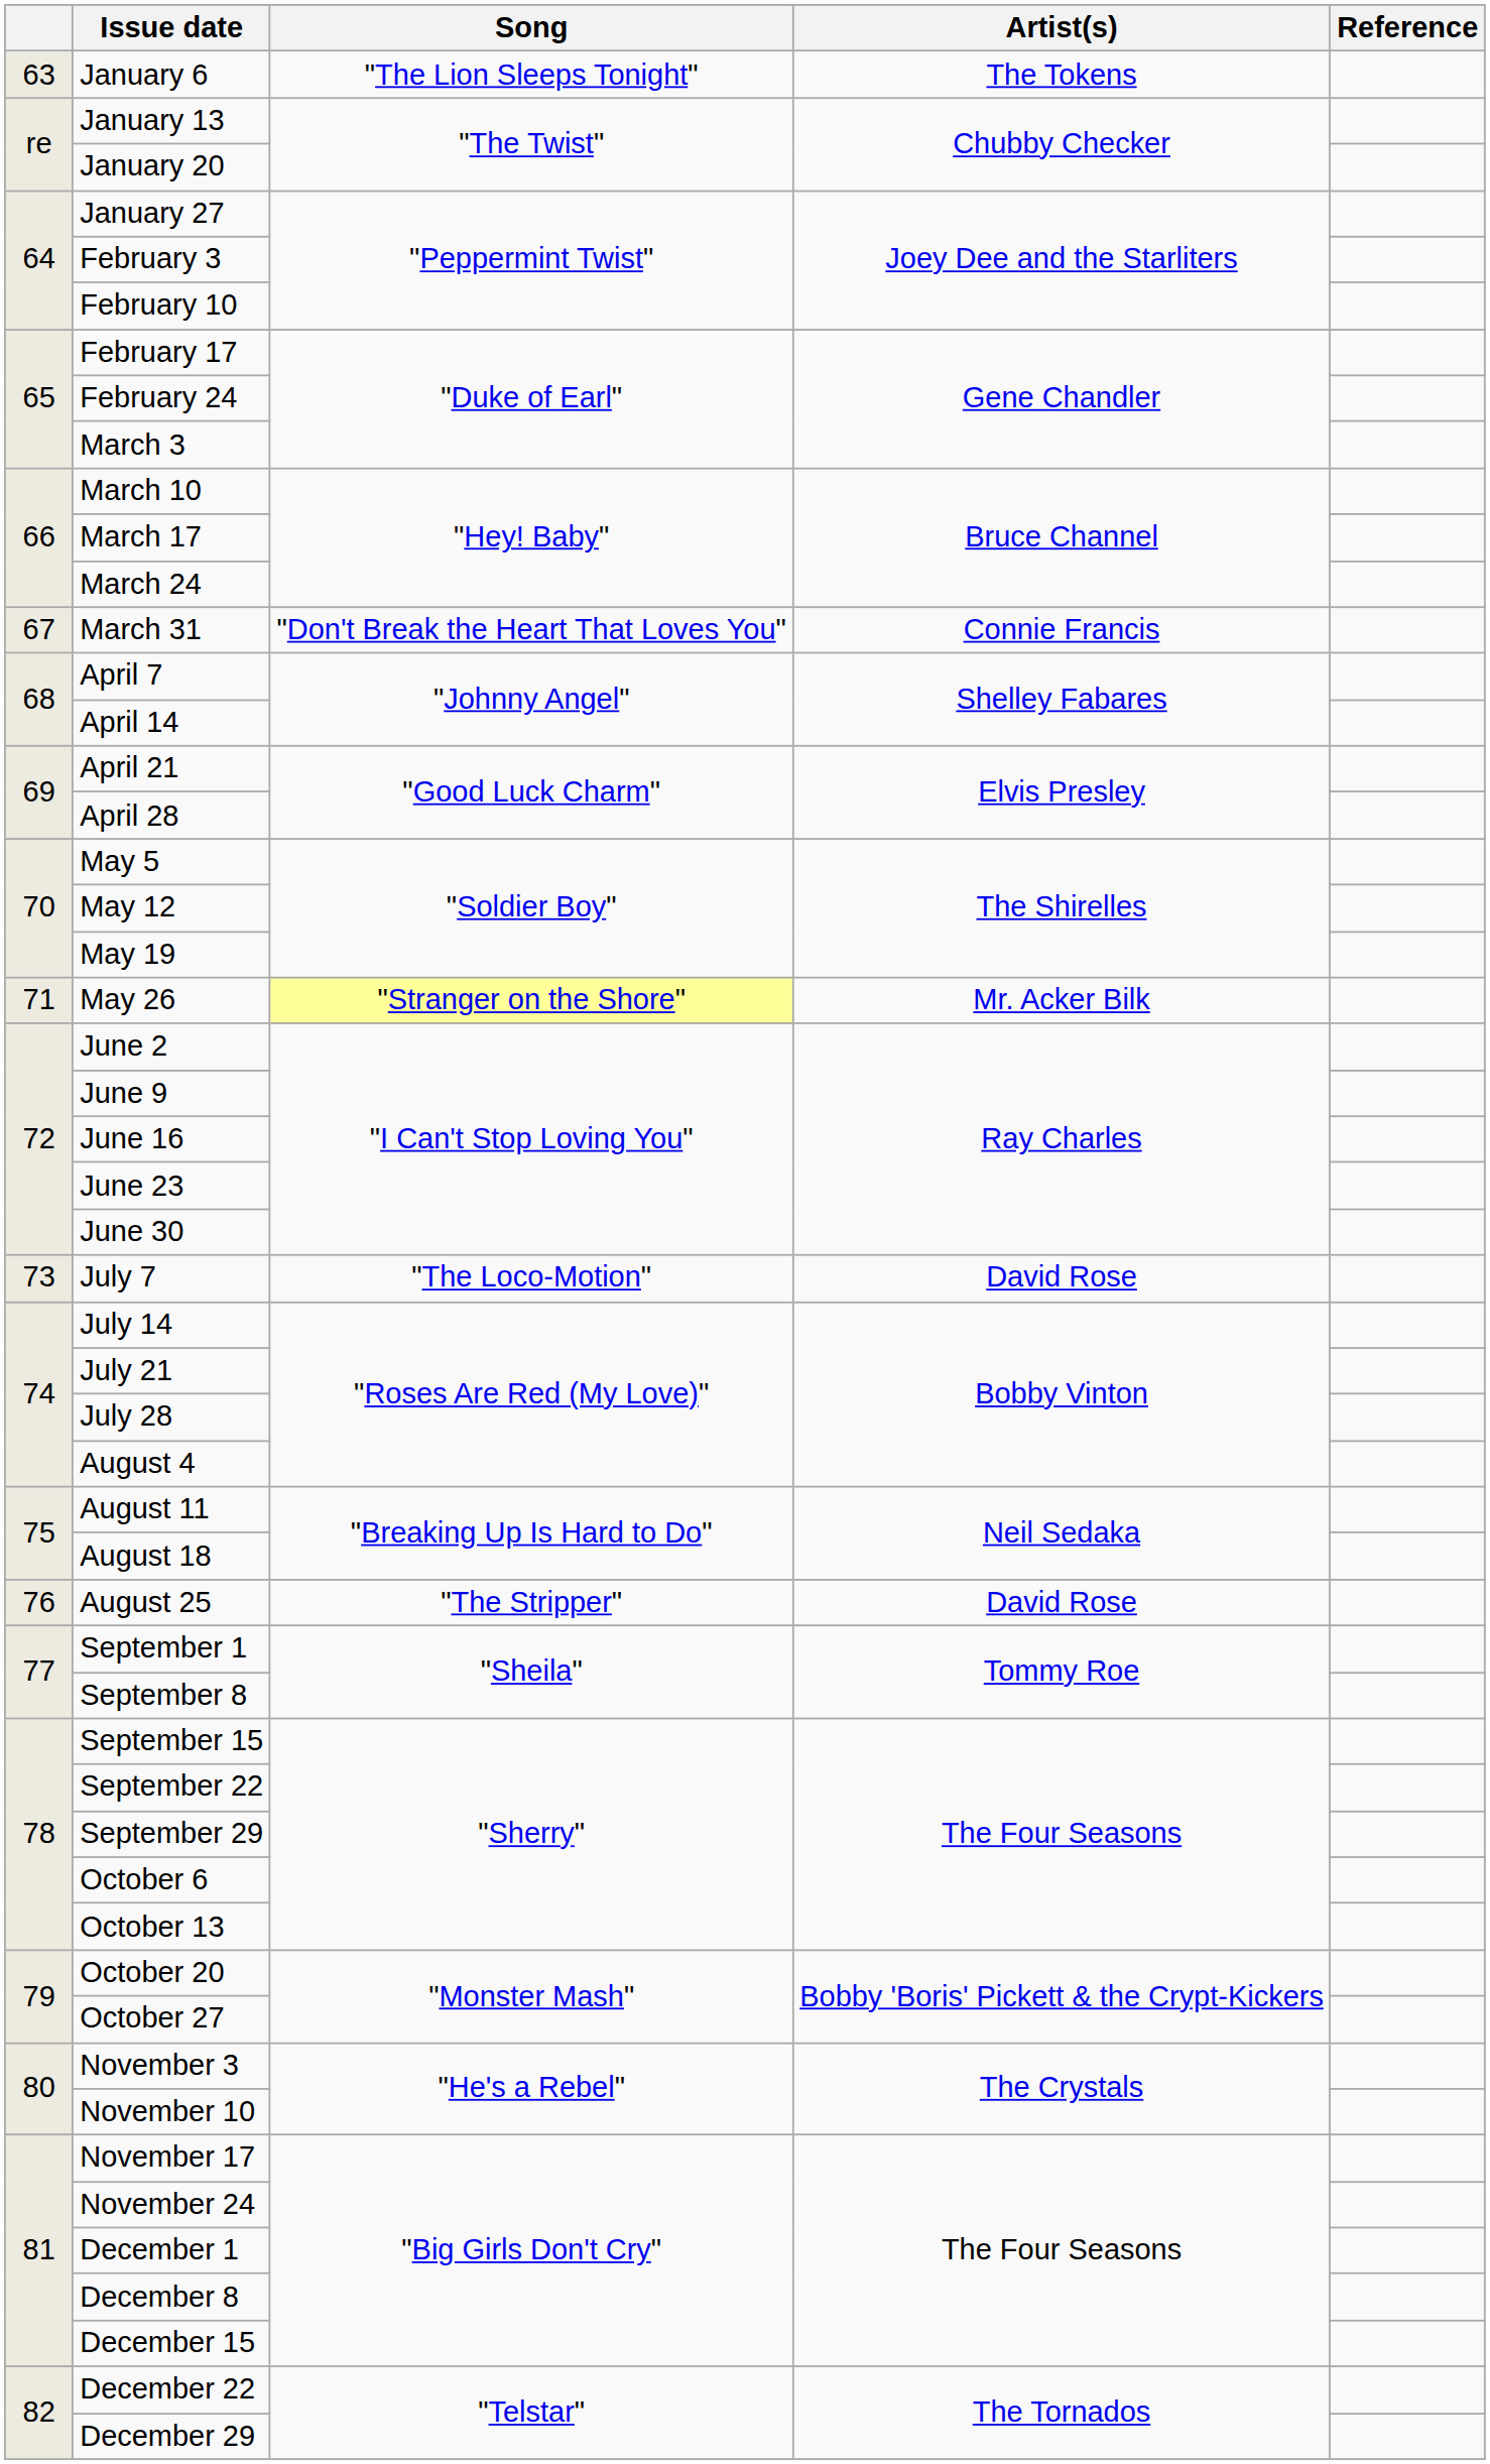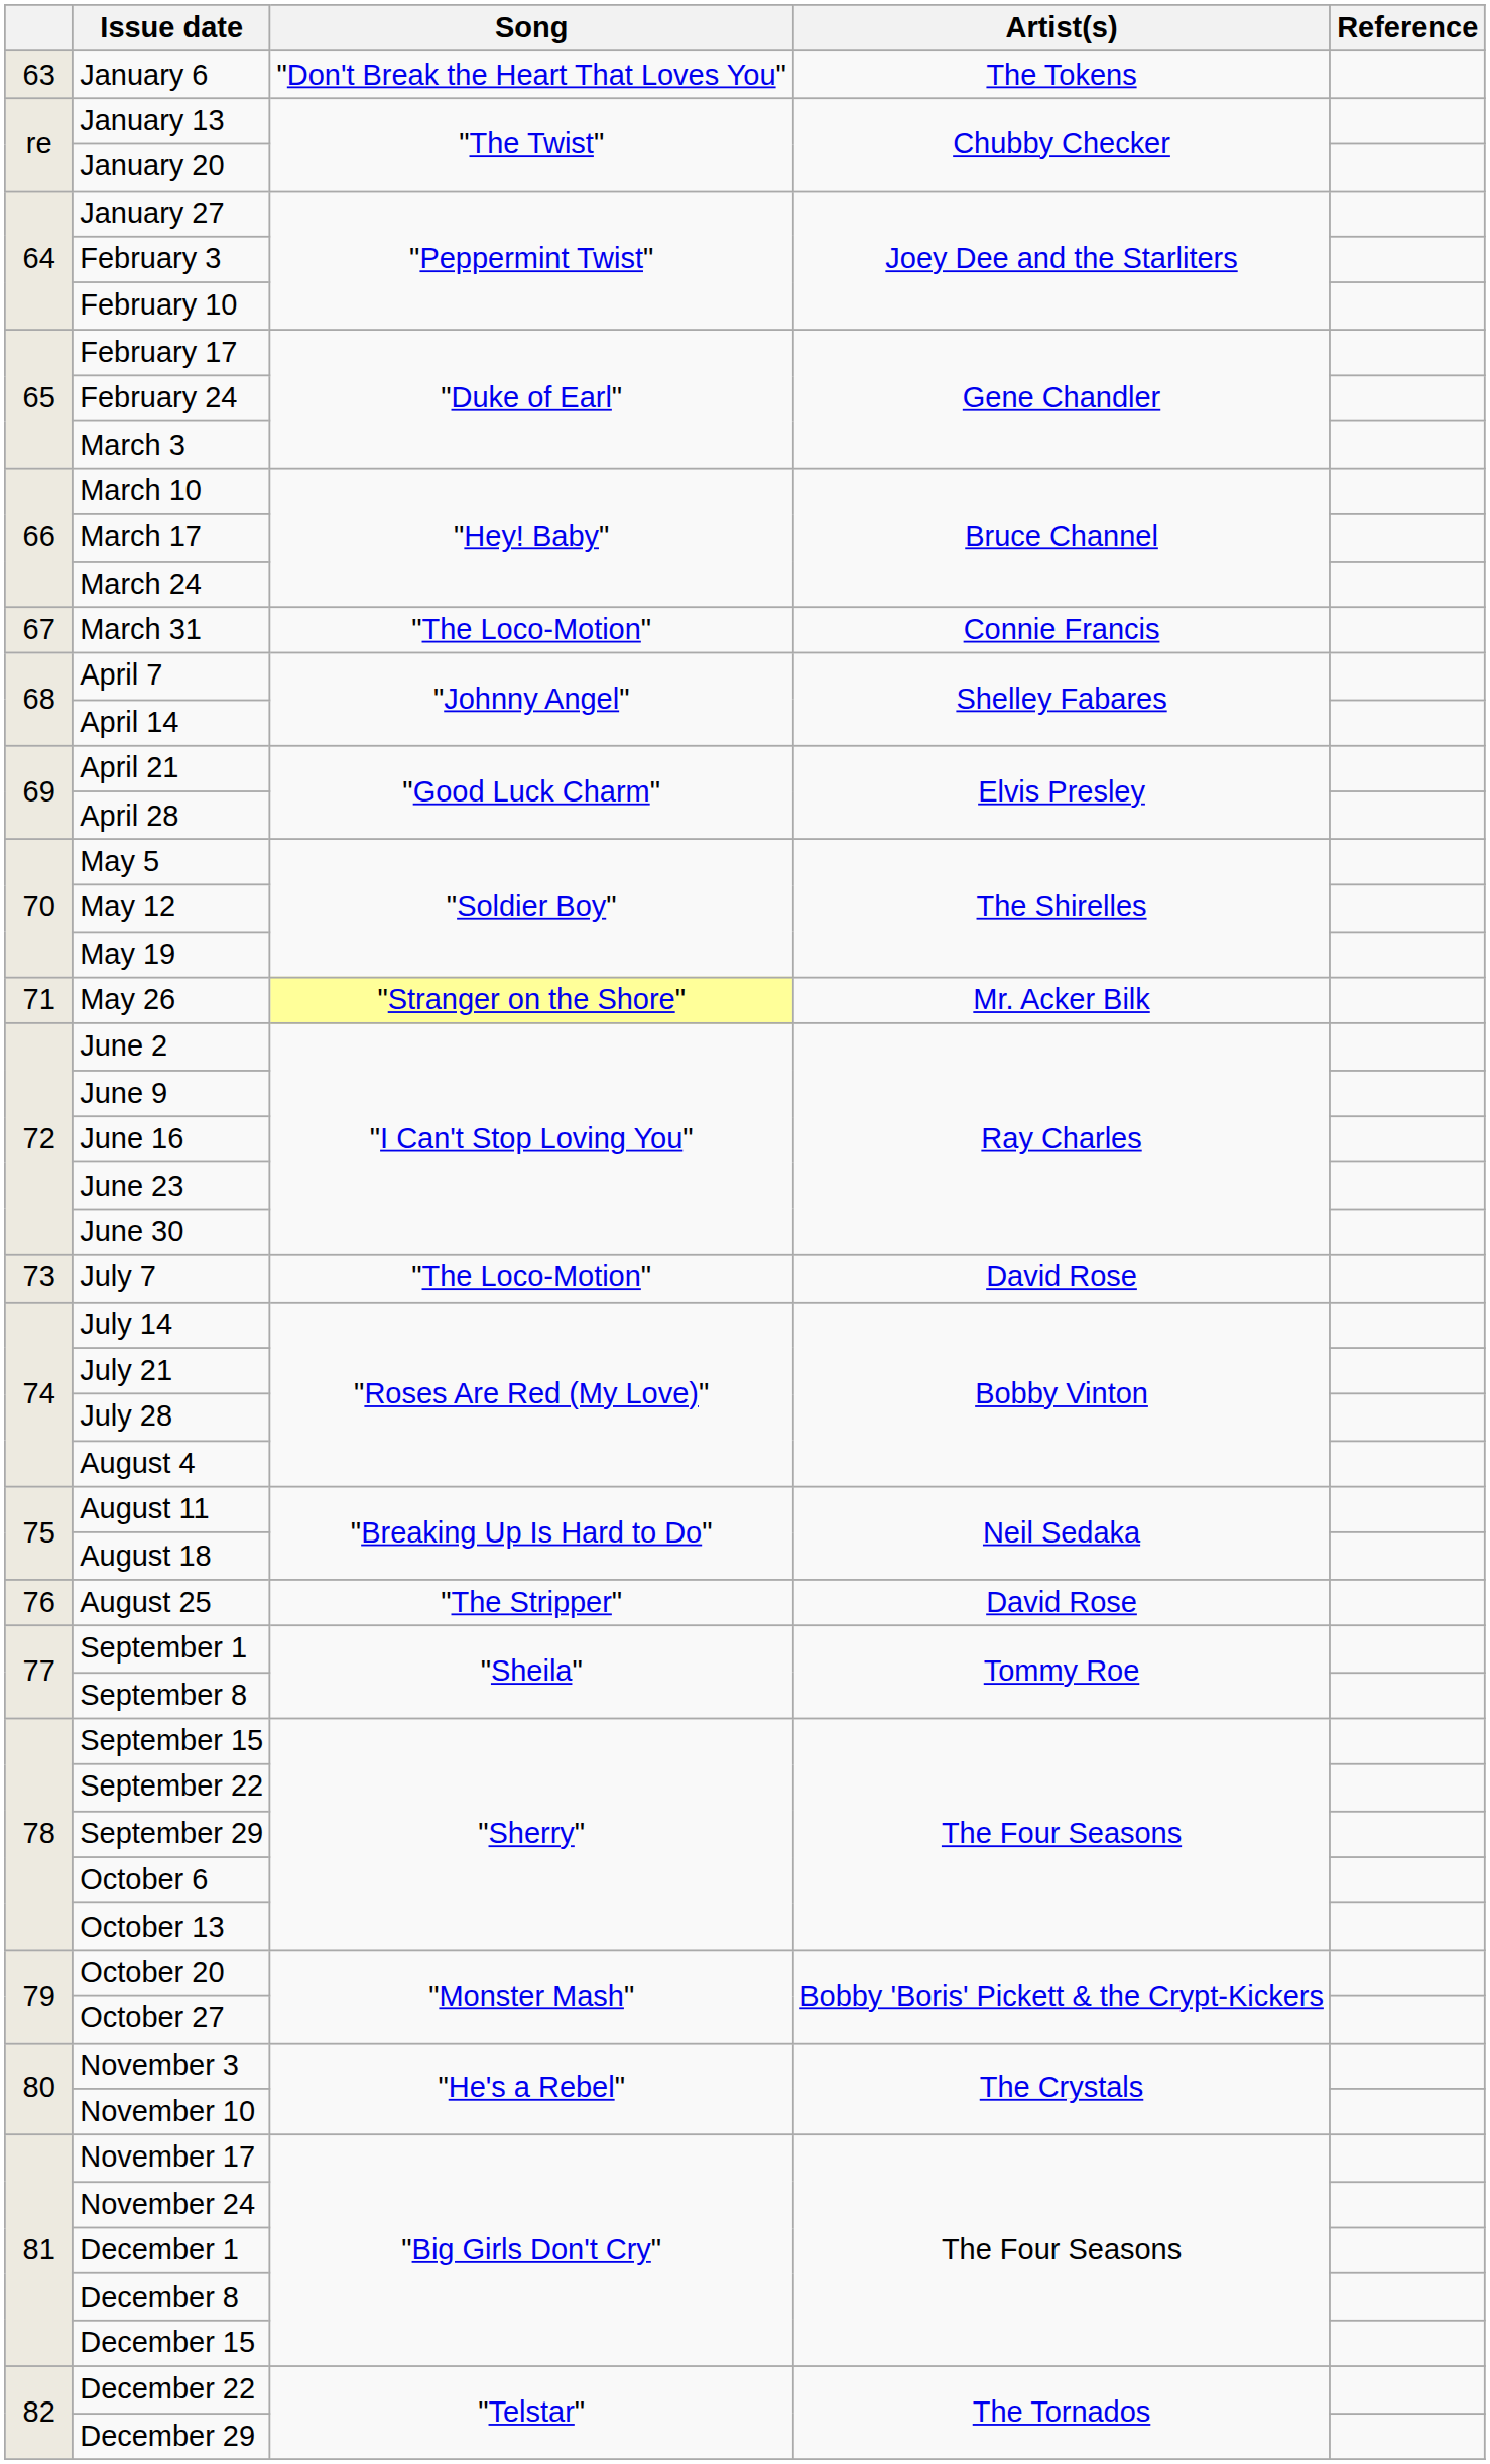 <table class="wikitable">
 <tr>
 <th width=30></th>
 <th>Issue date</th>
 <th>Song</th>
 <th>Artist(s)</th>
 <th>Reference</th>
 </tr>
 <tr>
 <td bgcolor=#EDEAE0 align=center>63</td>
 <td>January 6</td>
-<td align="center">"<a href='#'>The Lion Sleeps Tonight</a>"</td>
+<td align="center">"<a href='#'>Don't Break the Heart That Loves You</a>"</td>
 <td align="center"><a href='#'>The Tokens</a></td>
 <td align="center"></td>
 </tr>
 <tr>
 <td bgcolor=#EDEAE0 align=center rowspan=2>re</td>
 <td>January 13</td>
 <td align="center" rowspan="2">"<a href='#'>The Twist</a>"</td>
 <td align="center" rowspan="2"><a href='#'>Chubby Checker</a></td>
 <td align="center"></td>
 </tr>
 <tr>
 <td>January 20</td>
 <td align="center"></td>
 </tr>
 <tr>
 <td bgcolor=#EDEAE0 align=center rowspan=3>64</td>
 <td>January 27</td>
 <td align="center" rowspan="3">"<a href='#'>Peppermint Twist</a>"</td>
 <td align="center" rowspan="3"><a href='#'>Joey Dee and the Starliters</a></td>
 <td align="center"></td>
 </tr>
 <tr>
 <td>February 3</td>
 <td align="center"></td>
 </tr>
 <tr>
 <td>February 10</td>
 <td align="center"></td>
 </tr>
 <tr>
 <td bgcolor=#EDEAE0 align=center rowspan=3>65</td>
 <td>February 17</td>
 <td align="center" rowspan="3">"<a href='#'>Duke of Earl</a>"</td>
 <td align="center" rowspan="3"><a href='#'>Gene Chandler</a></td>
 <td align="center"></td>
 </tr>
 <tr>
 <td>February 24</td>
 <td align="center"></td>
 </tr>
 <tr>
 <td>March 3</td>
 <td align="center"></td>
 </tr>
 <tr>
 <td bgcolor=#EDEAE0 align=center rowspan=3>66</td>
 <td>March 10</td>
 <td align="center" rowspan="3">"<a href='#'>Hey! Baby</a>"</td>
 <td align="center" rowspan="3"><a href='#'>Bruce Channel</a></td>
 <td align="center"></td>
 </tr>
 <tr>
 <td>March 17</td>
 <td align="center"></td>
 </tr>
 <tr>
 <td>March 24</td>
 <td align="center"></td>
 </tr>
 <tr>
 <td bgcolor=#EDEAE0 align=center>67</td>
 <td>March 31</td>
-<td align="center">"<a href='#'>Don't Break the Heart That Loves You</a>"</td>
+<td align="center">"<a href='#'>The Loco-Motion</a>"</td>
 <td align="center"><a href='#'>Connie Francis</a></td>
 <td align="center"></td>
 </tr>
 <tr>
 <td bgcolor=#EDEAE0 align=center rowspan=2>68</td>
 <td>April 7</td>
 <td align="center" rowspan="2">"<a href='#'>Johnny Angel</a>"</td>
 <td align="center" rowspan="2"><a href='#'>Shelley Fabares</a></td>
 <td align="center"></td>
 </tr>
 <tr>
 <td>April 14</td>
 <td align="center"></td>
 </tr>
 <tr>
 <td bgcolor=#EDEAE0 align=center rowspan=2>69</td>
 <td>April 21</td>
 <td align="center" rowspan="2">"<a href='#'>Good Luck Charm</a>"</td>
 <td align="center" rowspan="2"><a href='#'>Elvis Presley</a></td>
 <td align="center"></td>
 </tr>
 <tr>
 <td>April 28</td>
 <td align="center"></td>
 </tr>
 <tr>
 <td bgcolor=#EDEAE0 align=center rowspan=3>70</td>
 <td>May 5</td>
 <td align="center" rowspan="3">"<a href='#'>Soldier Boy</a>"</td>
 <td align="center" rowspan="3"><a href='#'>The Shirelles</a></td>
 <td align="center"></td>
 </tr>
 <tr>
 <td>May 12</td>
 <td align="center"></td>
 </tr>
 <tr>
 <td>May 19</td>
 <td align="center"></td>
 </tr>
 <tr>
 <td bgcolor=#EDEAE0 align=center>71</td>
 <td>May 26</td>
 <td bgcolor=#FFFF99 align="center">"<a href='#'>Stranger on the Shore</a>"</td>
 <td align="center"><a href='#'>Mr. Acker Bilk</a></td>
 <td align="center"></td>
 </tr>
 <tr>
 <td bgcolor=#EDEAE0 align=center rowspan=5>72</td>
 <td>June 2</td>
 <td align="center" rowspan="5">"<a href='#'>I Can't Stop Loving You</a>"</td>
 <td align="center" rowspan="5"><a href='#'>Ray Charles</a></td>
 <td align="center"></td>
 </tr>
 <tr>
 <td>June 9</td>
 <td align="center"></td>
 </tr>
 <tr>
 <td>June 16</td>
 <td align="center"></td>
 </tr>
 <tr>
 <td>June 23</td>
 <td align="center"></td>
 </tr>
 <tr>
 <td>June 30</td>
 <td align="center"></td>
 </tr>
 <tr>
 <td bgcolor=#EDEAE0 align=center>73</td>
 <td>July 7</td>
 <td align="center">"<a href='#'>The Loco-Motion</a>"</td>
 <td align="center"><a href='#'>David Rose</a></td>
 <td align="center"></td>
 </tr>
 <tr>
 <td bgcolor=#EDEAE0 align=center rowspan=4>74</td>
 <td>July 14</td>
 <td align="center" rowspan="4">"<a href='#'>Roses Are Red (My Love)</a>"</td>
 <td align="center" rowspan="4"><a href='#'>Bobby Vinton</a></td>
 <td align="center"></td>
 </tr>
 <tr>
 <td>July 21</td>
 <td align="center"></td>
 </tr>
 <tr>
 <td>July 28</td>
 <td align="center"></td>
 </tr>
 <tr>
 <td>August 4</td>
 <td align="center"></td>
 </tr>
 <tr>
 <td bgcolor=#EDEAE0 align=center rowspan=2>75</td>
 <td>August 11</td>
 <td align="center" rowspan="2">"<a href='#'>Breaking Up Is Hard to Do</a>"</td>
 <td align="center" rowspan="2"><a href='#'>Neil Sedaka</a></td>
 <td align="center"></td>
 </tr>
 <tr>
 <td>August 18</td>
 <td align="center"></td>
 </tr>
 <tr>
 <td bgcolor=#EDEAE0 align=center>76</td>
 <td>August 25</td>
 <td align="center">"<a href='#'>The Stripper</a>"</td>
 <td align="center"><a href='#'>David Rose</a></td>
 <td align="center"></td>
 </tr>
 <tr>
 <td bgcolor=#EDEAE0 align=center rowspan=2>77</td>
 <td>September 1</td>
 <td align="center" rowspan="2">"<a href='#'>Sheila</a>"</td>
 <td align="center" rowspan="2"><a href='#'>Tommy Roe</a></td>
 <td align="center"></td>
 </tr>
 <tr>
 <td>September 8</td>
 <td align="center"></td>
 </tr>
 <tr>
 <td bgcolor=#EDEAE0 align=center rowspan=5>78</td>
 <td>September 15</td>
 <td align="center" rowspan="5">"<a href='#'>Sherry</a>"</td>
 <td align="center" rowspan="5"><a href='#'>The Four Seasons</a></td>
 <td align="center"></td>
 </tr>
 <tr>
 <td>September 22</td>
 <td align="center"></td>
 </tr>
 <tr>
 <td>September 29</td>
 <td align="center"></td>
 </tr>
 <tr>
 <td>October 6</td>
 <td align="center"></td>
 </tr>
 <tr>
 <td>October 13</td>
 <td align="center"></td>
 </tr>
 <tr>
 <td bgcolor=#EDEAE0 align=center rowspan=2>79</td>
 <td>October 20</td>
 <td align="center" rowspan="2">"<a href='#'>Monster Mash</a>"</td>
 <td align="center" rowspan="2"><a href='#'>Bobby 'Boris' Pickett & the Crypt-Kickers</a></td>
 <td align="center"></td>
 </tr>
 <tr>
 <td>October 27</td>
 <td align="center"></td>
 </tr>
 <tr>
 <td bgcolor=#EDEAE0 align=center rowspan=2>80</td>
 <td>November 3</td>
 <td align="center" rowspan="2">"<a href='#'>He's a Rebel</a>"</td>
 <td align="center" rowspan="2"><a href='#'>The Crystals</a></td>
 <td align="center"></td>
 </tr>
 <tr>
 <td>November 10</td>
 <td align="center"></td>
 </tr>
 <tr>
 <td bgcolor=#EDEAE0 align=center rowspan=5>81</td>
 <td>November 17</td>
 <td align="center" rowspan="5">"<a href='#'>Big Girls Don't Cry</a>"</td>
 <td align="center" rowspan="5">The Four Seasons</td>
 <td align="center"></td>
 </tr>
 <tr>
 <td>November 24</td>
 <td align="center"></td>
 </tr>
 <tr>
 <td>December 1</td>
 <td align="center"></td>
 </tr>
 <tr>
 <td>December 8</td>
 <td align="center"></td>
 </tr>
 <tr>
 <td>December 15</td>
 <td align="center"></td>
 </tr>
 <tr>
 <td bgcolor=#EDEAE0 align=center rowspan=2>82</td>
 <td>December 22</td>
 <td align="center" rowspan="2">"<a href='#'>Telstar</a>"</td>
 <td align="center" rowspan="2"><a href='#'>The Tornados</a></td>
 <td align="center"></td>
 </tr>
 <tr>
 <td>December 29</td>
 <td align="center"></td>
 </tr>
 <tr>
 </tr>
 </table>
